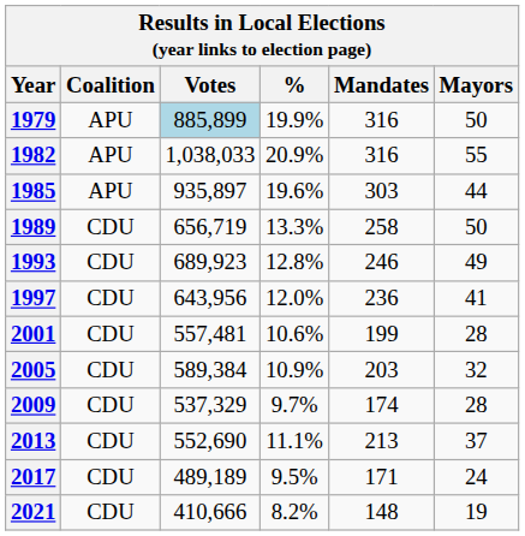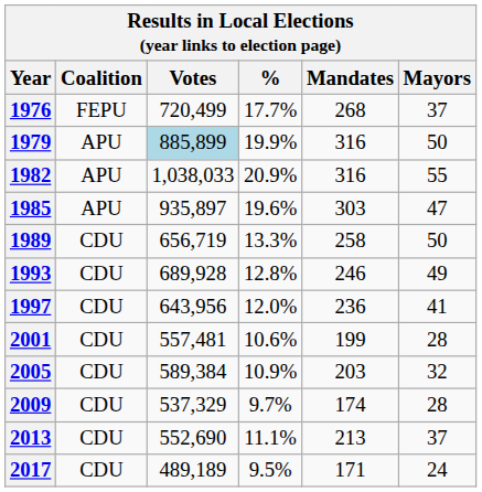 <table class="wikitable" style="text-align:center">
 <tr>
 <th colspan="6"><strong>Results in Local Elections<br> <small>(year links to election page)</small></strong></th>
 </tr>
 <tr>
 <th style="width: 20px">Year</th>
 <th style="width: 20px">Coalition</th>
 <th style="width: 60px">Votes</th>
 <th style="width: 20px">%</th>
 <th style="width: 20px">Mandates</th>
 <th style="width: 20px">Mayors</th>
+</tr>
+<tr>
+<th><a href='#'>1976</a></th>
+<td>FEPU</td>
+<td>720,499</td>
+<td>17.7%</td>
+<td>268</td>
+<td>37</td>
 </tr>
 <tr>
 <th><a href='#'>1979</a></th>
 <td>APU</td>
 <td style="background: lightblue;">885,899</td>
 <td>19.9%</td>
 <td>316</td>
 <td>50</td>
 </tr>
 <tr>
 <th><a href='#'>1982</a></th>
 <td>APU</td>
 <td>1,038,033</td>
 <td>20.9%</td>
 <td>316</td>
 <td>55</td>
 </tr>
 <tr>
 <th><a href='#'>1985</a></th>
 <td>APU</td>
 <td>935,897</td>
 <td>19.6%</td>
 <td>303</td>
-<td>44</td>
+<td>47</td>
 </tr>
 <tr>
 <th><a href='#'>1989</a></th>
 <td>CDU</td>
 <td>656,719</td>
 <td>13.3%</td>
 <td>258</td>
 <td>50</td>
 </tr>
 <tr>
 <th><a href='#'>1993</a></th>
 <td>CDU</td>
-<td>689,923</td>
+<td>689,928</td>
 <td>12.8%</td>
 <td>246</td>
 <td>49</td>
 </tr>
 <tr>
 <th><a href='#'>1997</a></th>
 <td>CDU</td>
 <td>643,956</td>
 <td>12.0%</td>
 <td>236</td>
 <td>41</td>
 </tr>
 <tr>
 <th><a href='#'>2001</a></th>
 <td>CDU</td>
 <td>557,481</td>
 <td>10.6%</td>
 <td>199</td>
 <td>28</td>
 </tr>
 <tr>
 <th><a href='#'>2005</a></th>
 <td>CDU</td>
 <td>589,384</td>
 <td>10.9%</td>
 <td>203</td>
 <td>32</td>
 </tr>
 <tr>
 <th><a href='#'>2009</a></th>
 <td>CDU</td>
 <td>537,329</td>
 <td>9.7%</td>
 <td>174</td>
 <td>28</td>
 </tr>
 <tr>
 <th><a href='#'>2013</a></th>
 <td>CDU</td>
 <td>552,690</td>
 <td>11.1%</td>
 <td>213</td>
 <td>37</td>
 </tr>
 <tr>
 <th><a href='#'>2017</a></th>
 <td>CDU</td>
 <td>489,189</td>
 <td>9.5%</td>
 <td>171</td>
 <td>24</td>
 </tr>
-<tr>
-<th><a href='#'>2021</a></th>
-<td>CDU</td>
-<td>410,666</td>
-<td>8.2%</td>
-<td>148</td>
-<td>19</td>
-</tr>
 </table>
